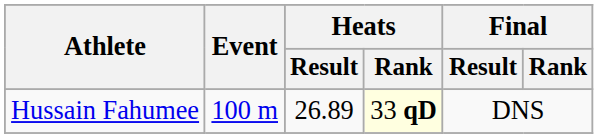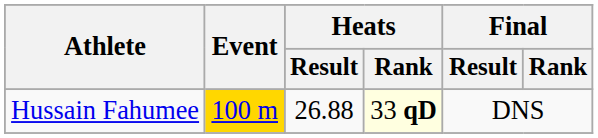 <table class="wikitable" style="font-size:90%">
 <tr>
 <th rowspan=2>Athlete</th>
 <th rowspan=2>Event</th>
 <th colspan=2>Heats</th>
 <th colspan=2>Final</th>
 </tr>
 <tr style="font-size:95%">
 <th>Result</th>
 <th>Rank</th>
 <th>Result</th>
 <th>Rank</th>
 </tr>
 <tr align=center>
 <td align=left><a href='#'>Hussain Fahumee</a></td>
-<td align=left><a href='#'>100 m</a></td>
-<td>26.89</td>
+<td align=left style="background: gold;"><a href='#'>100 m</a></td>
+<td>26.88</td>
 <td style="background: lightyellow;">33 <strong>qD</strong></td>
 <td colspan=2>DNS</td>
 </tr>
 </table>
